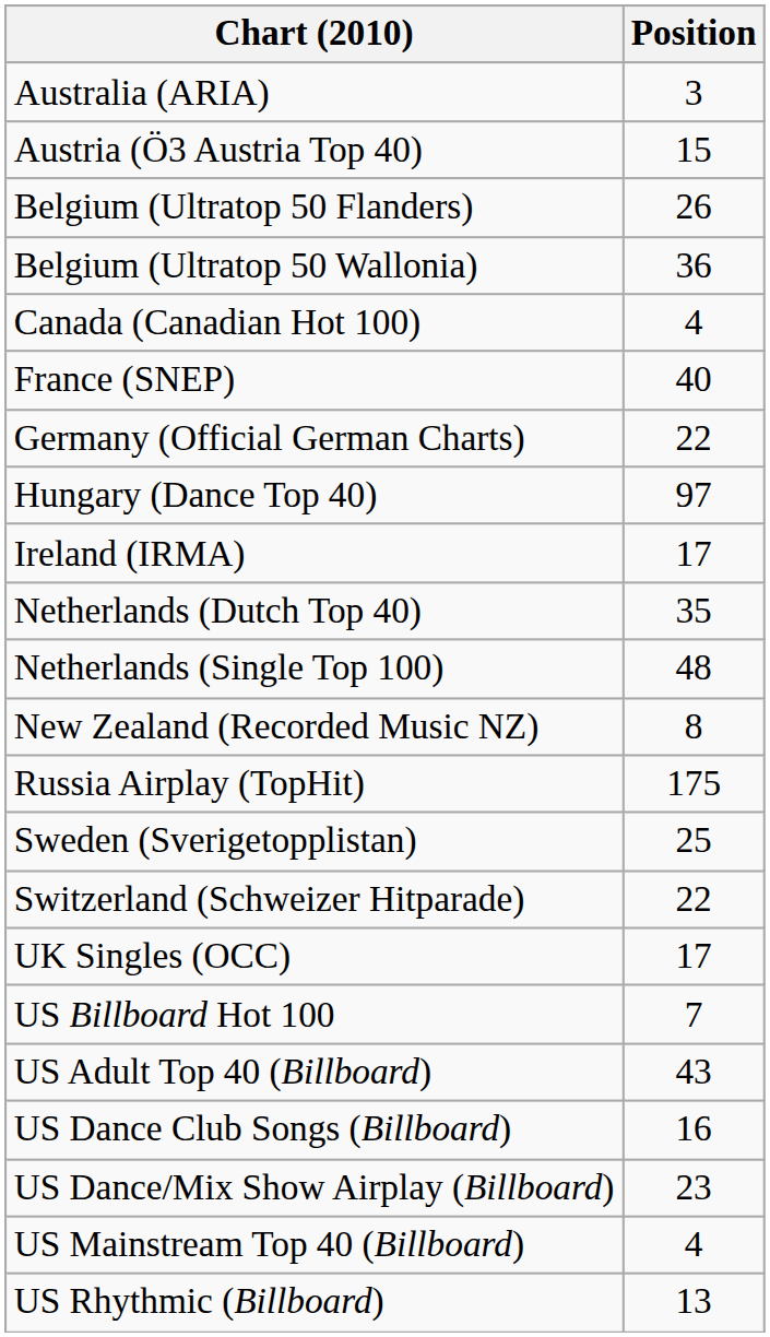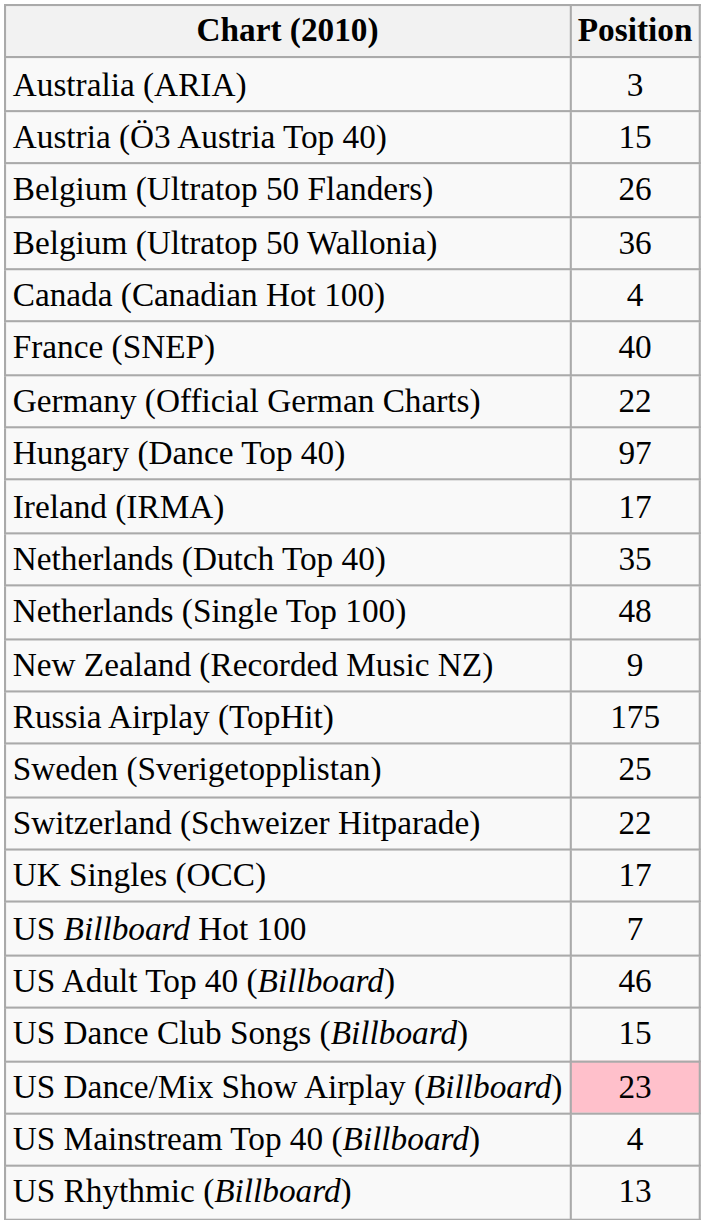 <table class="wikitable sortable">
 <tr>
 <th>Chart (2010)</th>
 <th>Position</th>
 </tr>
 <tr>
 <td>Australia (ARIA)</td>
 <td style="text-align:center;">3</td>
 </tr>
 <tr>
 <td>Austria (Ö3 Austria Top 40)</td>
 <td style="text-align:center;">15</td>
 </tr>
 <tr>
 <td>Belgium (Ultratop 50 Flanders)</td>
 <td style="text-align:center;">26</td>
 </tr>
 <tr>
 <td>Belgium (Ultratop 50 Wallonia)</td>
 <td style="text-align:center;">36</td>
 </tr>
 <tr>
 <td>Canada (Canadian Hot 100)</td>
 <td style="text-align:center;">4</td>
 </tr>
 <tr>
 <td>France (SNEP)</td>
 <td style="text-align:center;">40</td>
 </tr>
 <tr>
 <td>Germany (Official German Charts)</td>
 <td style="text-align:center;">22</td>
 </tr>
 <tr>
 <td>Hungary (Dance Top 40)</td>
 <td style="text-align:center;">97</td>
 </tr>
 <tr>
 <td>Ireland (IRMA)</td>
 <td style="text-align:center;">17</td>
 </tr>
 <tr>
 <td>Netherlands (Dutch Top 40)</td>
 <td style="text-align:center;">35</td>
 </tr>
 <tr>
 <td>Netherlands (Single Top 100)</td>
 <td style="text-align:center;">48</td>
 </tr>
 <tr>
 <td>New Zealand (Recorded Music NZ)</td>
-<td style="text-align:center;">8</td>
+<td style="text-align:center;">9</td>
 </tr>
 <tr>
 <td>Russia Airplay (TopHit)</td>
 <td style="text-align:center;">175</td>
 </tr>
 <tr>
 <td>Sweden (Sverigetopplistan)</td>
 <td style="text-align:center;">25</td>
 </tr>
 <tr>
 <td>Switzerland (Schweizer Hitparade)</td>
 <td style="text-align:center;">22</td>
 </tr>
 <tr>
 <td>UK Singles (OCC)</td>
 <td style="text-align:center;">17</td>
 </tr>
 <tr>
 <td>US <em>Billboard</em> Hot 100</td>
 <td style="text-align:center;">7</td>
 </tr>
 <tr>
 <td>US Adult Top 40 (<em>Billboard</em>)</td>
-<td style="text-align:center;">43</td>
+<td style="text-align:center;">46</td>
 </tr>
 <tr>
 <td>US Dance Club Songs (<em>Billboard</em>)</td>
-<td style="text-align:center;">16</td>
+<td style="text-align:center;">15</td>
 </tr>
 <tr>
 <td>US Dance/Mix Show Airplay (<em>Billboard</em>)</td>
-<td style="text-align:center;">23</td>
+<td style="background: pink; text-align:center;">23</td>
 </tr>
 <tr>
 <td>US Mainstream Top 40 (<em>Billboard</em>)</td>
 <td style="text-align:center;">4</td>
 </tr>
 <tr>
 <td>US Rhythmic (<em>Billboard</em>)</td>
 <td style="text-align:center;">13</td>
 </tr>
 </table>
